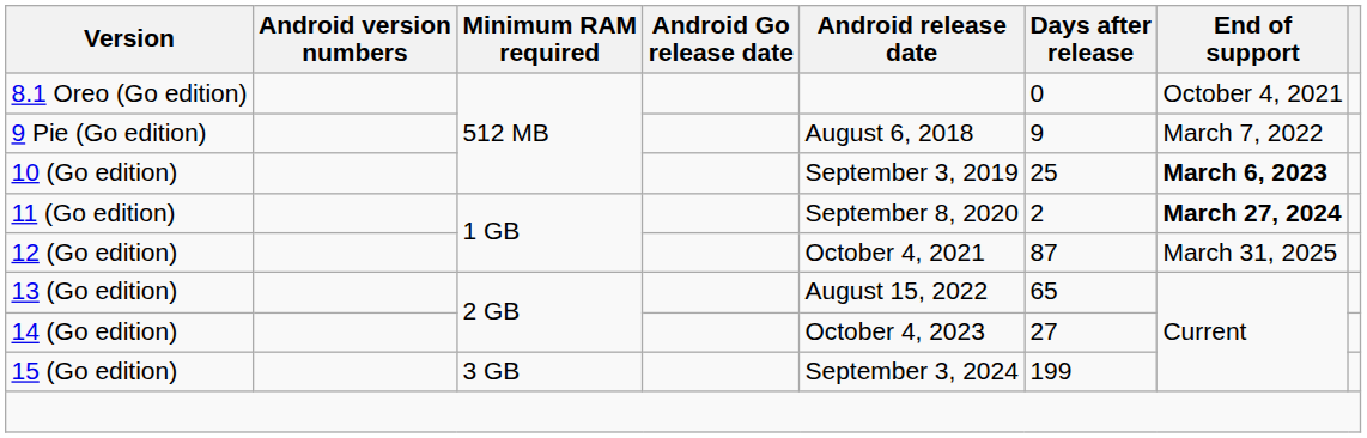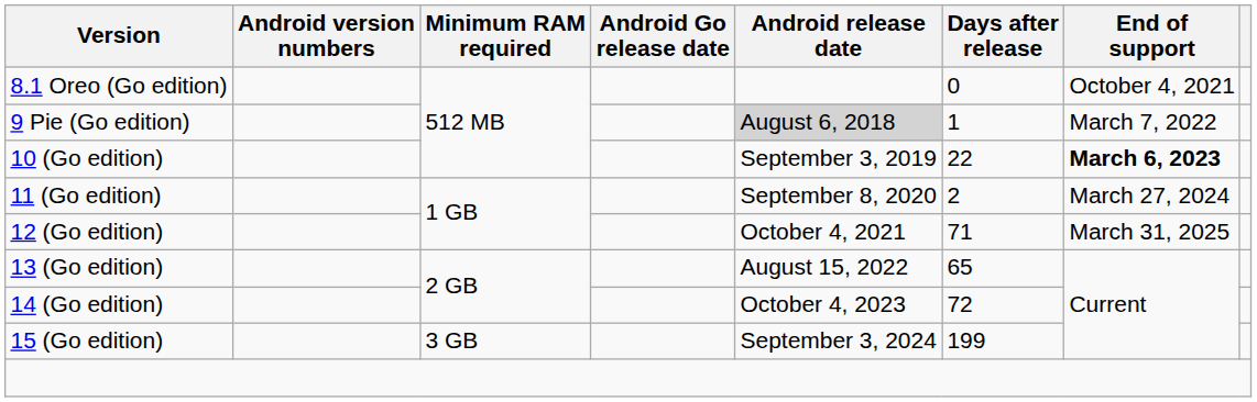 <table class="wikitable">
 <tr>
 <th>Version</th>
 <th>Android version<br>numbers</th>
 <th>Minimum RAM<br>required</th>
 <th>Android Go<br>release date</th>
 <th>Android release<br>date</th>
 <th>Days after<br>release</th>
 <th>End of<br>support</th>
 <th></th>
 </tr>
 <tr>
 <td><a href='#'>8.1</a> Oreo (Go edition)</td>
 <td></td>
 <td rowspan="3">512 MB</td>
 <td></td>
 <td></td>
 <td>0</td>
 <td>October 4, 2021</td>
 <td></td>
 </tr>
 <tr>
 <td><a href='#'>9</a> Pie (Go edition)</td>
 <td></td>
 <td></td>
-<td>August 6, 2018</td>
-<td>9</td>
+<td style="background: lightgrey;">August 6, 2018</td>
+<td>1</td>
 <td>March 7, 2022</td>
 <td></td>
 </tr>
 <tr>
 <td><a href='#'>10</a> (Go edition)</td>
 <td></td>
 <td></td>
 <td>September 3, 2019</td>
-<td>25</td>
+<td>22</td>
 <td><strong>March 6, 2023</strong></td>
 <td></td>
 </tr>
 <tr>
 <td><a href='#'>11</a> (Go edition)</td>
 <td></td>
 <td rowspan="2">1 GB</td>
 <td></td>
 <td>September 8, 2020</td>
 <td>2</td>
-<td><strong>March 27, 2024</strong></td>
+<td>March 27, 2024</td>
 <td></td>
 </tr>
 <tr>
 <td><a href='#'>12</a> (Go edition)</td>
 <td></td>
 <td></td>
 <td>October 4, 2021</td>
-<td>87</td>
+<td>71</td>
 <td>March 31, 2025</td>
 <td></td>
 </tr>
 <tr>
 <td><a href='#'>13</a> (Go edition)</td>
 <td></td>
 <td rowspan=2>2 GB</td>
 <td></td>
 <td>August 15, 2022</td>
 <td>65</td>
 <td rowspan="3">Current</td>
 <td></td>
 </tr>
 <tr>
 <td><a href='#'>14</a> (Go edition)</td>
 <td></td>
 <td></td>
 <td>October 4, 2023</td>
-<td>27</td>
+<td>72</td>
 <td></td>
 </tr>
 <tr>
 <td><a href='#'>15</a> (Go edition)</td>
 <td></td>
 <td>3 GB</td>
 <td></td>
 <td>September 3, 2024</td>
 <td>199</td>
 <td></td>
 </tr>
 <tr>
 <td colspan="8"><br></td>
 </tr>
 </table>
